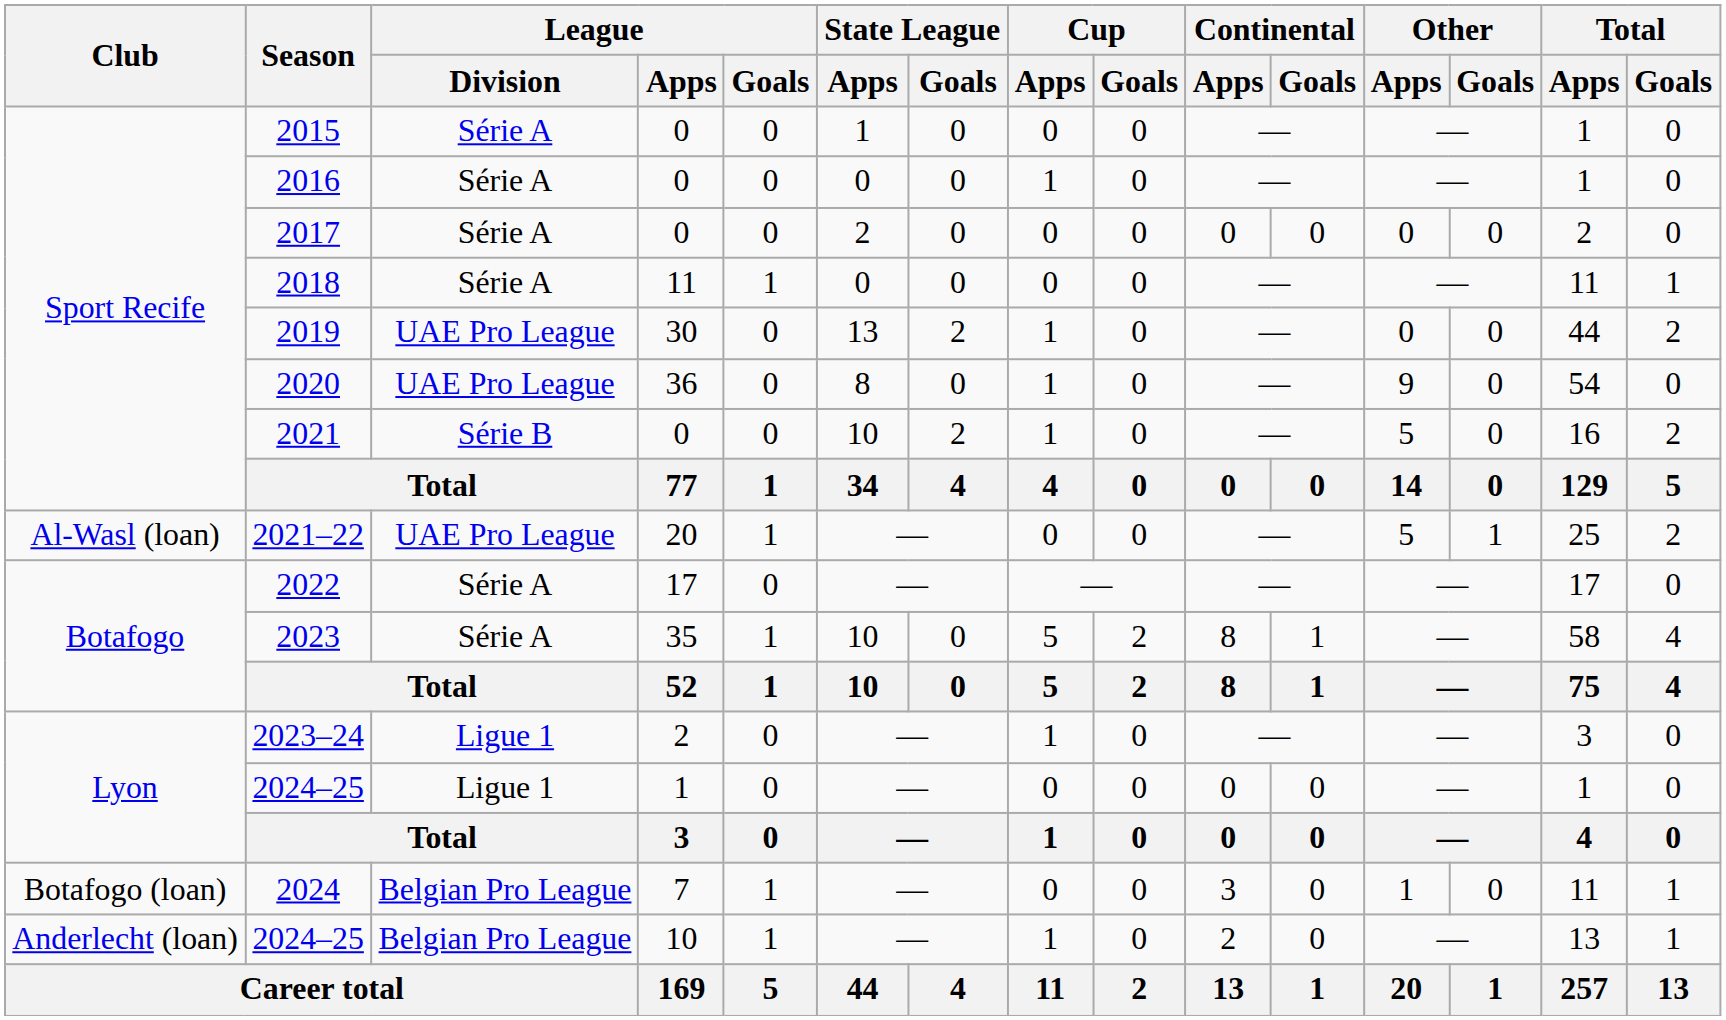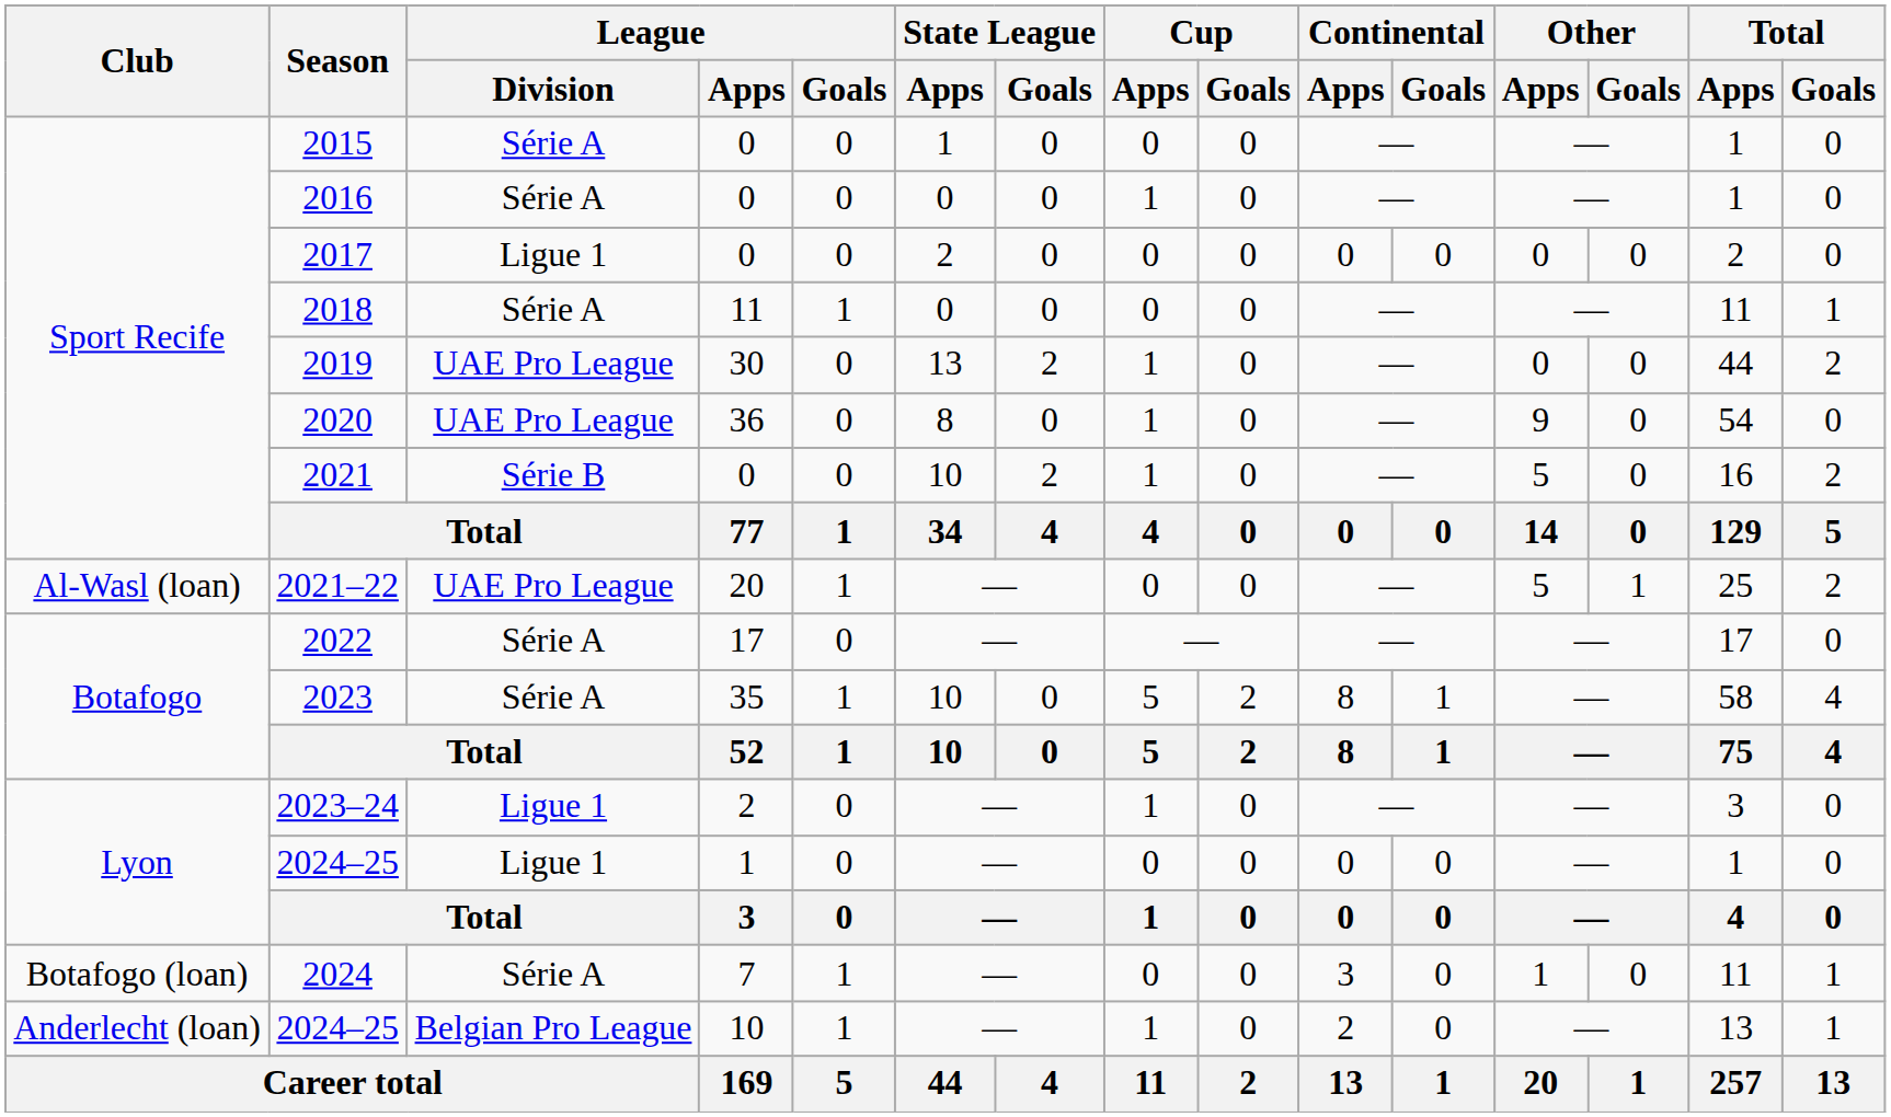 <table class="wikitable" style="text-align: center">
 <tr>
 <th rowspan="2">Club</th>
 <th rowspan="2">Season</th>
 <th colspan="3">League</th>
 <th colspan="2">State League</th>
 <th colspan="2">Cup</th>
 <th colspan="2">Continental</th>
 <th colspan="2">Other</th>
 <th colspan="2">Total</th>
 </tr>
 <tr>
 <th>Division</th>
 <th>Apps</th>
 <th>Goals</th>
 <th>Apps</th>
 <th>Goals</th>
 <th>Apps</th>
 <th>Goals</th>
 <th>Apps</th>
 <th>Goals</th>
 <th>Apps</th>
 <th>Goals</th>
 <th>Apps</th>
 <th>Goals</th>
 </tr>
 <tr>
 <td rowspan="8"><a href='#'>Sport Recife</a></td>
 <td><a href='#'>2015</a></td>
 <td><a href='#'>Série A</a></td>
 <td>0</td>
 <td>0</td>
 <td>1</td>
 <td>0</td>
 <td>0</td>
 <td>0</td>
 <td colspan="2">—</td>
 <td colspan="2">—</td>
 <td>1</td>
 <td>0</td>
 </tr>
 <tr>
 <td><a href='#'>2016</a></td>
 <td>Série A</td>
 <td>0</td>
 <td>0</td>
 <td>0</td>
 <td>0</td>
 <td>1</td>
 <td>0</td>
 <td colspan="2">—</td>
 <td colspan="2">—</td>
 <td>1</td>
 <td>0</td>
 </tr>
 <tr>
 <td><a href='#'>2017</a></td>
-<td>Série A</td>
+<td>Ligue 1</td>
 <td>0</td>
 <td>0</td>
 <td>2</td>
 <td>0</td>
 <td>0</td>
 <td>0</td>
 <td>0</td>
 <td>0</td>
 <td>0</td>
 <td>0</td>
 <td>2</td>
 <td>0</td>
 </tr>
 <tr>
 <td><a href='#'>2018</a></td>
 <td>Série A</td>
 <td>11</td>
 <td>1</td>
 <td>0</td>
 <td>0</td>
 <td>0</td>
 <td>0</td>
 <td colspan="2">—</td>
 <td colspan="2">—</td>
 <td>11</td>
 <td>1</td>
 </tr>
 <tr>
 <td><a href='#'>2019</a></td>
 <td><a href='#'>UAE Pro League</a></td>
 <td>30</td>
 <td>0</td>
 <td>13</td>
 <td>2</td>
 <td>1</td>
 <td>0</td>
 <td colspan="2">—</td>
 <td>0</td>
 <td>0</td>
 <td>44</td>
 <td>2</td>
 </tr>
 <tr>
 <td><a href='#'>2020</a></td>
 <td><a href='#'>UAE Pro League</a></td>
 <td>36</td>
 <td>0</td>
 <td>8</td>
 <td>0</td>
 <td>1</td>
 <td>0</td>
 <td colspan="2">—</td>
 <td>9</td>
 <td>0</td>
 <td>54</td>
 <td>0</td>
 </tr>
 <tr>
 <td><a href='#'>2021</a></td>
 <td><a href='#'>Série B</a></td>
 <td>0</td>
 <td>0</td>
 <td>10</td>
 <td>2</td>
 <td>1</td>
 <td>0</td>
 <td colspan="2">—</td>
 <td>5</td>
 <td>0</td>
 <td>16</td>
 <td>2</td>
 </tr>
 <tr>
 <th colspan="2">Total</th>
 <th>77</th>
 <th>1</th>
 <th>34</th>
 <th>4</th>
 <th>4</th>
 <th>0</th>
 <th>0</th>
 <th>0</th>
 <th>14</th>
 <th>0</th>
 <th>129</th>
 <th>5</th>
 </tr>
 <tr>
 <td><a href='#'>Al-Wasl</a> (loan)</td>
 <td><a href='#'>2021–22</a></td>
 <td><a href='#'>UAE Pro League</a></td>
 <td>20</td>
 <td>1</td>
 <td colspan="2">—</td>
 <td>0</td>
 <td>0</td>
 <td colspan="2">—</td>
 <td>5</td>
 <td>1</td>
 <td>25</td>
 <td>2</td>
 </tr>
 <tr>
 <td rowspan="3"><a href='#'>Botafogo</a></td>
 <td><a href='#'>2022</a></td>
 <td>Série A</td>
 <td>17</td>
 <td>0</td>
 <td colspan="2">—</td>
 <td colspan="2">—</td>
 <td colspan="2">—</td>
 <td colspan="2">—</td>
 <td>17</td>
 <td>0</td>
 </tr>
 <tr>
 <td><a href='#'>2023</a></td>
 <td>Série A</td>
 <td>35</td>
 <td>1</td>
 <td>10</td>
 <td>0</td>
 <td>5</td>
 <td>2</td>
 <td>8</td>
 <td>1</td>
 <td colspan="2">—</td>
 <td>58</td>
 <td>4</td>
 </tr>
 <tr>
 <th colspan="2">Total</th>
 <th>52</th>
 <th>1</th>
 <th>10</th>
 <th>0</th>
 <th>5</th>
 <th>2</th>
 <th>8</th>
 <th>1</th>
 <th colspan="2">—</th>
 <th>75</th>
 <th>4</th>
 </tr>
 <tr>
 <td rowspan="3"><a href='#'>Lyon</a></td>
 <td><a href='#'>2023–24</a></td>
 <td><a href='#'>Ligue 1</a></td>
 <td>2</td>
 <td>0</td>
 <td colspan="2">—</td>
 <td>1</td>
 <td>0</td>
 <td colspan="2">—</td>
 <td colspan="2">—</td>
 <td>3</td>
 <td>0</td>
 </tr>
 <tr>
 <td><a href='#'>2024–25</a></td>
 <td>Ligue 1</td>
 <td>1</td>
 <td>0</td>
 <td colspan="2">—</td>
 <td>0</td>
 <td>0</td>
 <td>0</td>
 <td>0</td>
 <td colspan="2">—</td>
 <td>1</td>
 <td>0</td>
 </tr>
 <tr>
 <th colspan="2">Total</th>
 <th>3</th>
 <th>0</th>
 <th colspan="2">—</th>
 <th>1</th>
 <th>0</th>
 <th>0</th>
 <th>0</th>
 <th colspan="2">—</th>
 <th>4</th>
 <th>0</th>
 </tr>
 <tr>
 <td>Botafogo (loan)</td>
 <td><a href='#'>2024</a></td>
-<td><a href='#'>Belgian Pro League</a></td>
+<td>Série A</td>
 <td>7</td>
 <td>1</td>
 <td colspan="2">—</td>
 <td>0</td>
 <td>0</td>
 <td>3</td>
 <td>0</td>
 <td>1</td>
 <td>0</td>
 <td>11</td>
 <td>1</td>
 </tr>
 <tr>
 <td><a href='#'>Anderlecht</a> (loan)</td>
 <td><a href='#'>2024–25</a></td>
 <td><a href='#'>Belgian Pro League</a></td>
 <td>10</td>
 <td>1</td>
 <td colspan="2">—</td>
 <td>1</td>
 <td>0</td>
 <td>2</td>
 <td>0</td>
 <td colspan="2">—</td>
 <td>13</td>
 <td>1</td>
 </tr>
 <tr>
 <th colspan="3"><strong>Career total</strong></th>
 <th>169</th>
 <th>5</th>
 <th>44</th>
 <th>4</th>
 <th>11</th>
 <th>2</th>
 <th>13</th>
 <th>1</th>
 <th>20</th>
 <th>1</th>
 <th>257</th>
 <th>13</th>
 </tr>
 </table>
